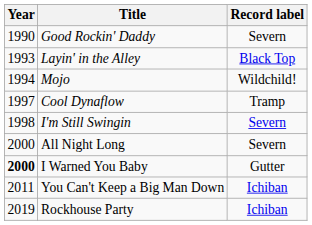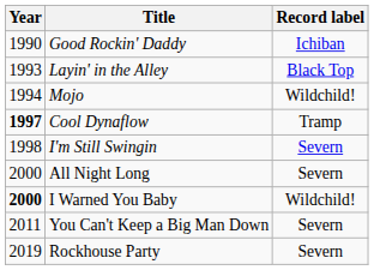 <table class="wikitable sortable">
 <tr>
 <th>Year</th>
 <th>Title</th>
 <th>Record label</th>
 </tr>
 <tr>
 <td>1990</td>
 <td><em>Good Rockin' Daddy</em></td>
-<td style="text-align:center;">Severn</td>
+<td style="text-align:center;"><a href='#'>Ichiban</a></td>
 </tr>
 <tr>
 <td>1993</td>
 <td><em>Layin' in the Alley</em></td>
 <td style="text-align:center;"><a href='#'>Black Top</a></td>
 </tr>
 <tr>
 <td>1994</td>
 <td><em>Mojo</em></td>
 <td style="text-align:center;">Wildchild!</td>
 </tr>
 <tr>
-<td>1997</td>
+<td><strong>1997</strong></td>
 <td><em>Cool Dynaflow</em></td>
 <td style="text-align:center;">Tramp</td>
 </tr>
 <tr>
 <td>1998</td>
 <td><em>I'm Still Swingin<strong></td>
 <td style="text-align:center;"><a href='#'>Severn</a></td>
 </tr>
 <tr>
 <td>2000</td>
 <td></em>All Night Long<em></td>
 <td style="text-align:center;">Severn</td>
 </tr>
 <tr>
 <td><strong>2000</strong></td>
 <td></em>I Warned You Baby<em></td>
-<td style="text-align:center;">Gutter</td>
+<td style="text-align:center;">Wildchild!</td>
 </tr>
 <tr>
 <td>2011</td>
 <td></em>You Can't Keep a Big Man Down<em></td>
-<td style="text-align:center;"><a href='#'>Ichiban</a></td>
+<td style="text-align:center;">Severn</td>
 </tr>
 <tr>
 <td>2019</td>
 <td></em>Rockhouse Party<em></td>
-<td style="text-align:center;"><a href='#'>Ichiban</a></td>
+<td style="text-align:center;">Severn</td>
 </tr>
 </table>
